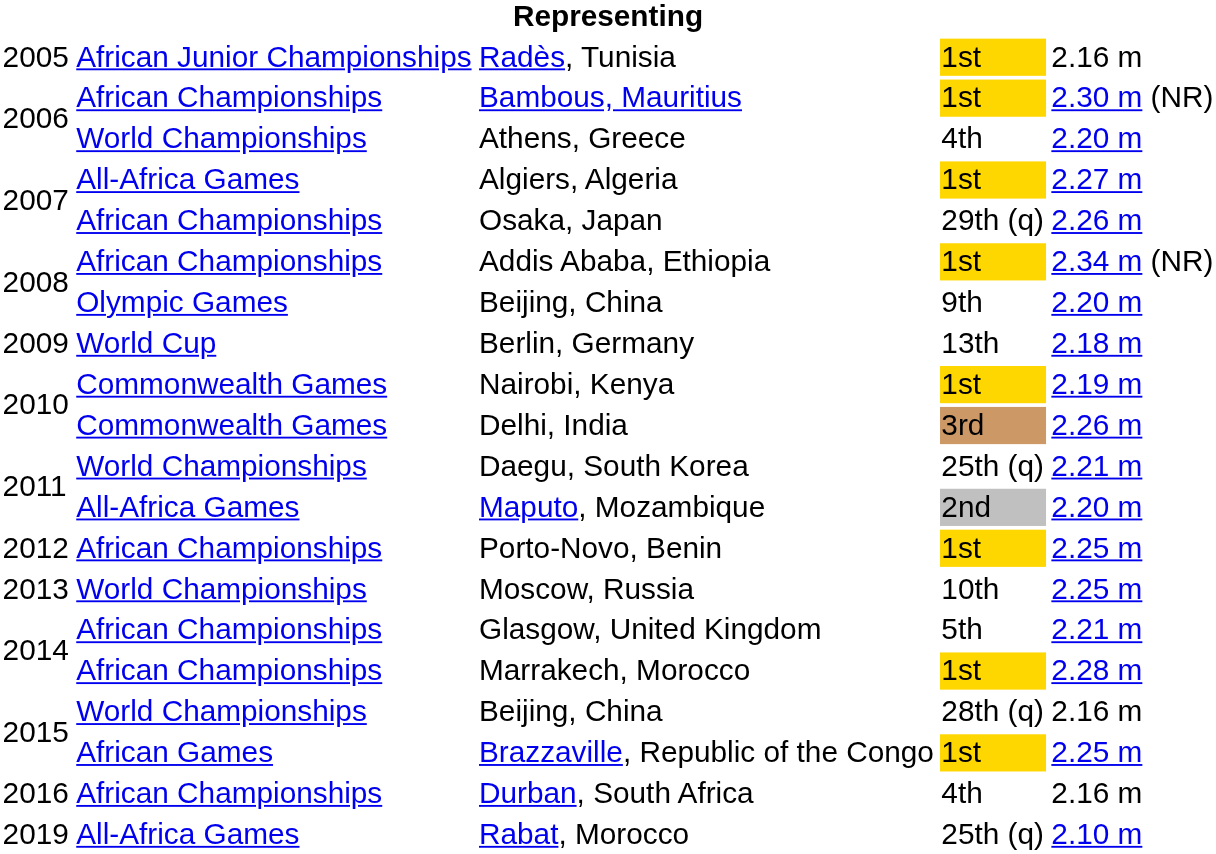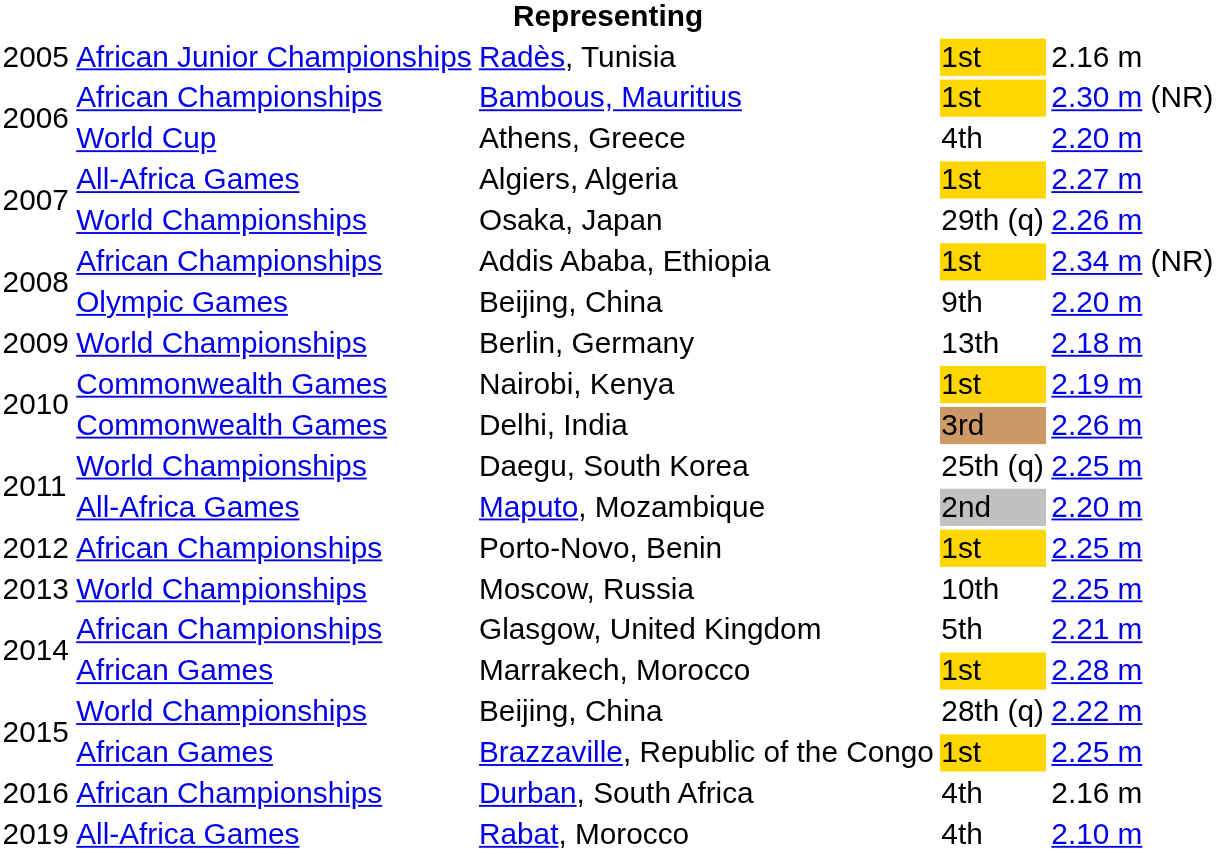 <table>
 <tr>
 <th colspan="5">Representing </th>
 </tr>
 <tr>
 <td>2005</td>
 <td><a href='#'>African Junior Championships</a></td>
 <td><a href='#'>Radès</a>, Tunisia</td>
 <td bgcolor=gold>1st</td>
 <td>2.16 m</td>
 </tr>
 <tr>
 <td rowspan=2>2006</td>
 <td><a href='#'>African Championships</a></td>
 <td><a href='#'>Bambous, Mauritius</a></td>
 <td bgcolor=gold>1st</td>
 <td><a href='#'>2.30 m</a> (NR)</td>
 </tr>
 <tr>
-<td><a href='#'>World Championships</a></td>
+<td><a href='#'>World Cup</a></td>
 <td>Athens, Greece</td>
 <td>4th</td>
 <td><a href='#'>2.20 m</a></td>
 </tr>
 <tr>
 <td rowspan=2>2007</td>
 <td><a href='#'>All-Africa Games</a></td>
 <td>Algiers, Algeria</td>
 <td bgcolor=gold>1st</td>
 <td><a href='#'>2.27 m</a></td>
 </tr>
 <tr>
-<td><a href='#'>African Championships</a></td>
+<td><a href='#'>World Championships</a></td>
 <td>Osaka, Japan</td>
 <td>29th (q)</td>
 <td><a href='#'>2.26 m</a></td>
 </tr>
 <tr>
 <td rowspan=2>2008</td>
 <td><a href='#'>African Championships</a></td>
 <td>Addis Ababa, Ethiopia</td>
 <td bgcolor=gold>1st</td>
 <td><a href='#'>2.34 m</a> (NR)</td>
 </tr>
 <tr>
 <td><a href='#'>Olympic Games</a></td>
 <td>Beijing, China</td>
 <td>9th</td>
 <td><a href='#'>2.20 m</a></td>
 </tr>
 <tr>
 <td>2009</td>
-<td><a href='#'>World Cup</a></td>
+<td><a href='#'>World Championships</a></td>
 <td>Berlin, Germany</td>
 <td>13th</td>
 <td><a href='#'>2.18 m</a></td>
 </tr>
 <tr>
 <td rowspan=2>2010</td>
 <td><a href='#'>Commonwealth Games</a></td>
 <td>Nairobi, Kenya</td>
 <td bgcolor=gold>1st</td>
 <td><a href='#'>2.19 m</a></td>
 </tr>
 <tr>
 <td><a href='#'>Commonwealth Games</a></td>
 <td>Delhi, India</td>
 <td bgcolor=cc9966>3rd</td>
 <td><a href='#'>2.26 m</a></td>
 </tr>
 <tr>
 <td rowspan=2>2011</td>
 <td><a href='#'>World Championships</a></td>
 <td>Daegu, South Korea</td>
 <td>25th (q)</td>
-<td><a href='#'>2.21 m</a></td>
+<td><a href='#'>2.25 m</a></td>
 </tr>
 <tr>
 <td><a href='#'>All-Africa Games</a></td>
 <td><a href='#'>Maputo</a>, Mozambique</td>
 <td bgcolor=silver>2nd</td>
 <td><a href='#'>2.20 m</a></td>
 </tr>
 <tr>
 <td>2012</td>
 <td><a href='#'>African Championships</a></td>
 <td>Porto-Novo, Benin</td>
 <td bgcolor=gold>1st</td>
 <td><a href='#'>2.25 m</a></td>
 </tr>
 <tr>
 <td>2013</td>
 <td><a href='#'>World Championships</a></td>
 <td>Moscow, Russia</td>
 <td>10th</td>
 <td><a href='#'>2.25 m</a></td>
 </tr>
 <tr>
 <td rowspan=2>2014</td>
 <td><a href='#'>African Championships</a></td>
 <td>Glasgow, United Kingdom</td>
 <td>5th</td>
 <td><a href='#'>2.21 m</a></td>
 </tr>
 <tr>
-<td><a href='#'>African Championships</a></td>
+<td><a href='#'>African Games</a></td>
 <td>Marrakech, Morocco</td>
 <td bgcolor=gold>1st</td>
 <td><a href='#'>2.28 m</a></td>
 </tr>
 <tr>
 <td rowspan=2>2015</td>
 <td><a href='#'>World Championships</a></td>
 <td>Beijing, China</td>
 <td>28th (q)</td>
-<td>2.16 m</td>
+<td><a href='#'>2.22 m</a></td>
 </tr>
 <tr>
 <td><a href='#'>African Games</a></td>
 <td><a href='#'>Brazzaville</a>, Republic of the Congo</td>
 <td bgcolor=gold>1st</td>
 <td><a href='#'>2.25 m</a></td>
 </tr>
 <tr>
 <td>2016</td>
 <td><a href='#'>African Championships</a></td>
 <td><a href='#'>Durban</a>, South Africa</td>
 <td>4th</td>
 <td>2.16 m</td>
 </tr>
 <tr>
 <td>2019</td>
 <td><a href='#'>All-Africa Games</a></td>
 <td><a href='#'>Rabat</a>, Morocco</td>
-<td>25th (q)</td>
+<td>4th</td>
 <td><a href='#'>2.10 m</a></td>
 </tr>
 </table>
